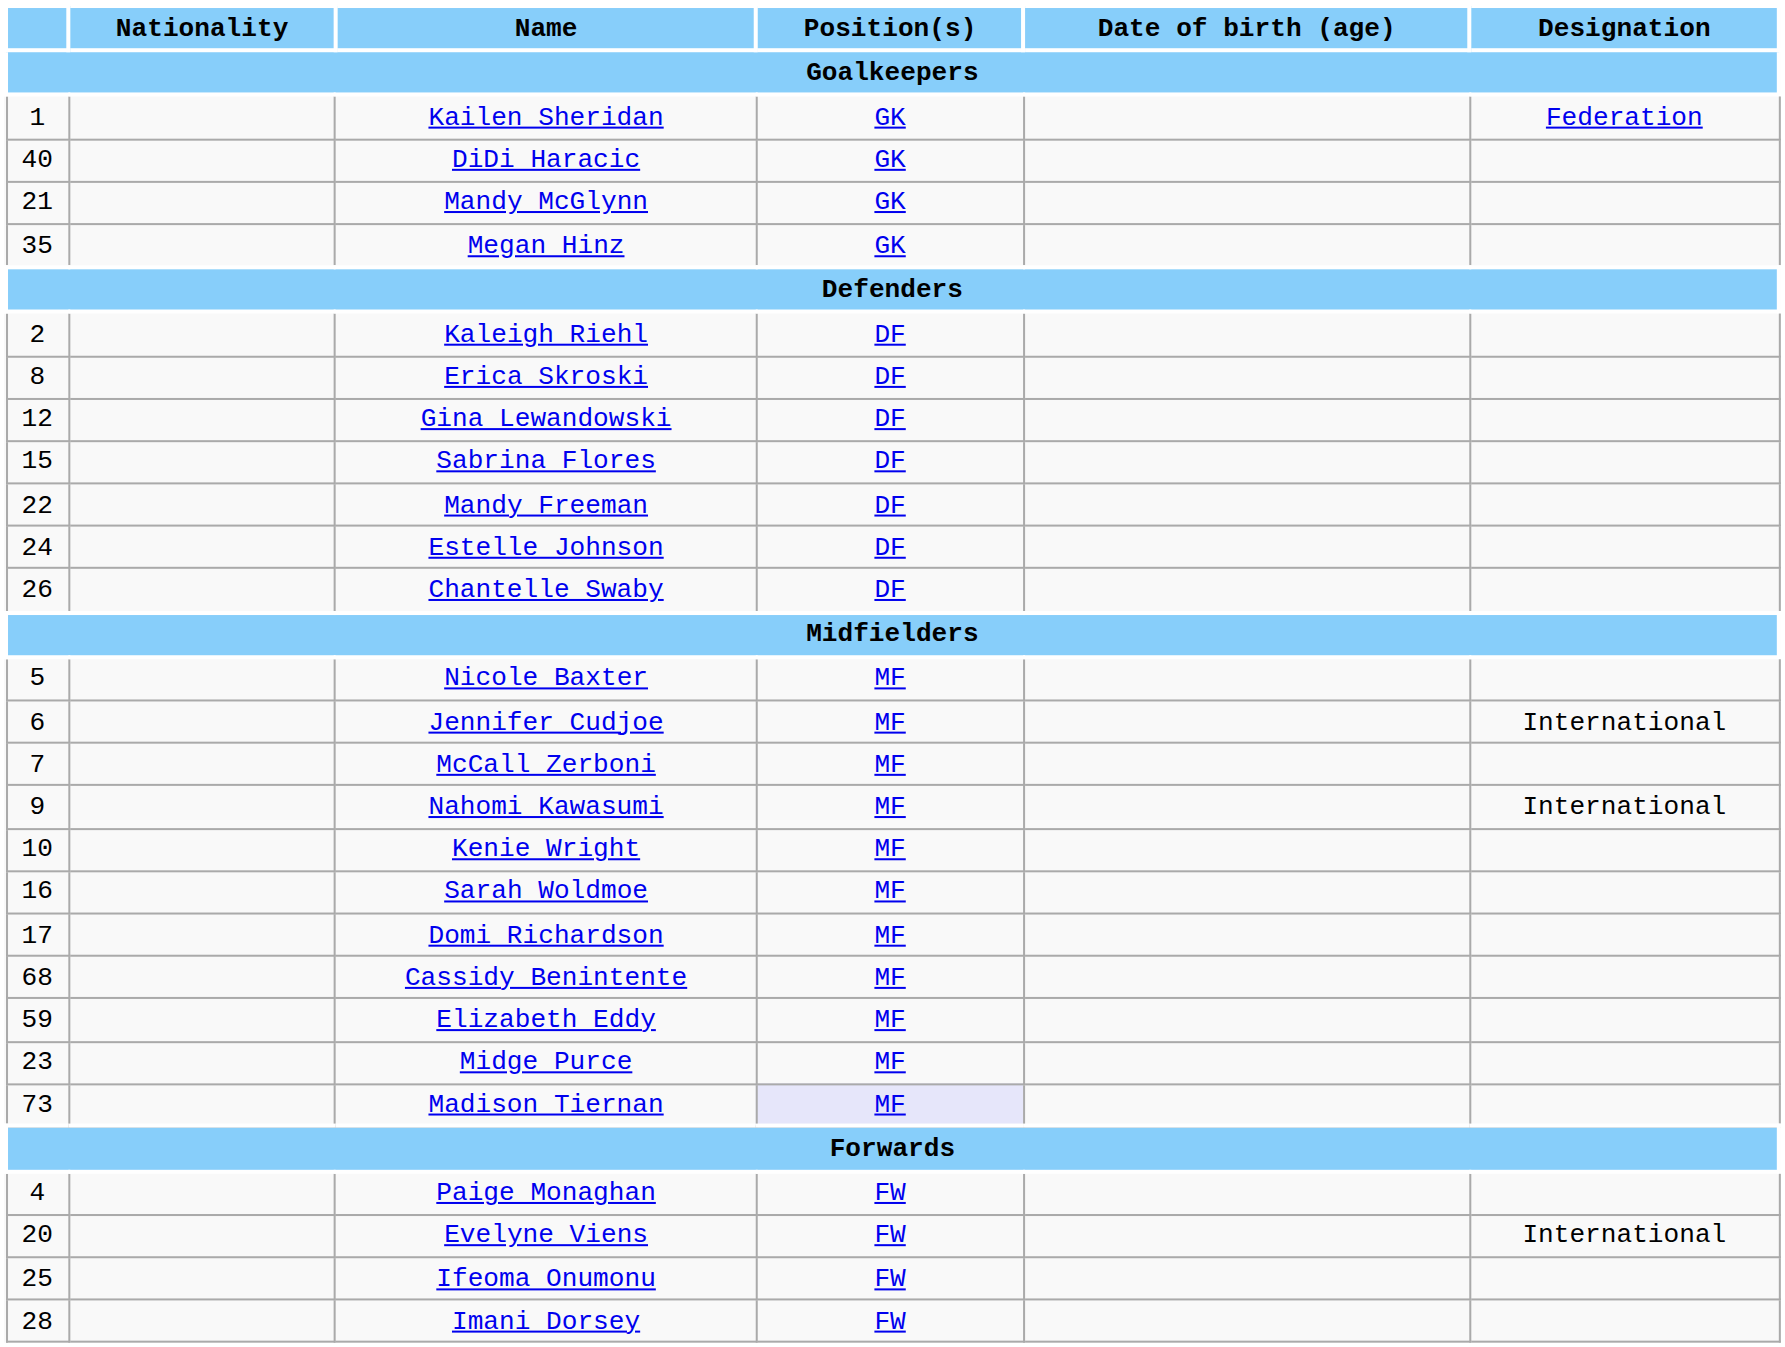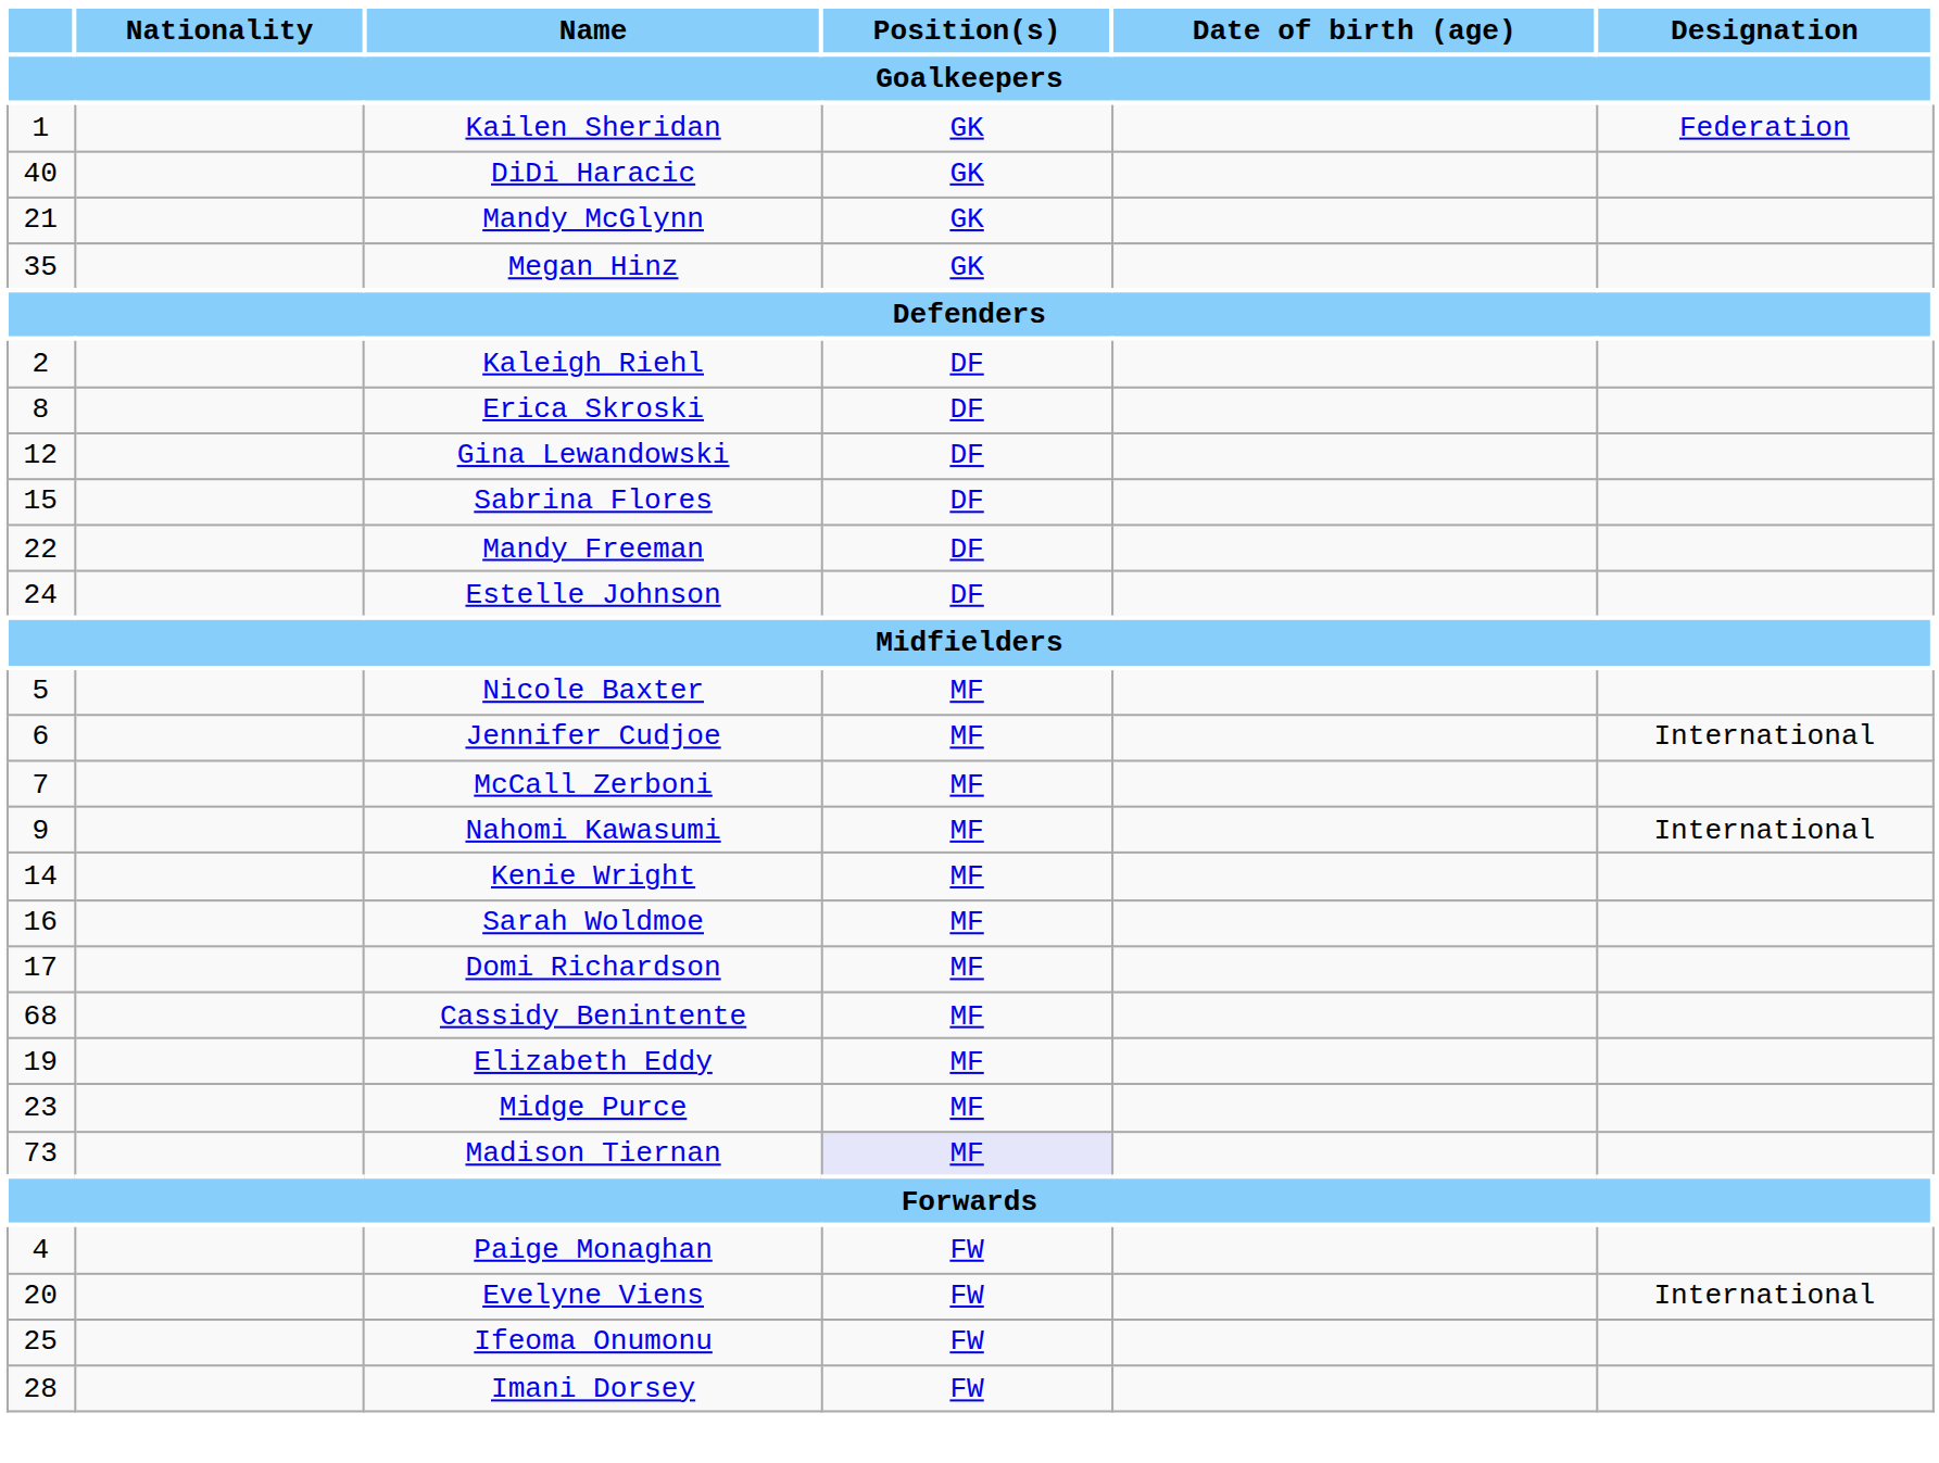 <table class="wikitable" style="text-align:center; font-size:100%; width:100%;">
 <tr>
 <th style="background:#87CEFA; color:#000000; border:2px solid #FFFFFF; text-align:center;"></th>
 <th style="background:#87CEFA; color:#000000; border:2px solid #FFFFFF; text-align:center;">Nationality</th>
 <th style="background:#87CEFA; color:#000000; border:2px solid #FFFFFF; text-align:center;">Name</th>
 <th style="background:#87CEFA; color:#000000; border:2px solid #FFFFFF; text-align:center;">Position(s)</th>
 <th style="background:#87CEFA; color:#000000; border:2px solid #FFFFFF; text-align:center;">Date of birth (age)</th>
 <th style="background:#87CEFA; color:#000000; border:2px solid #FFFFFF; text-align:center;">Designation</th>
 </tr>
 <tr>
 <th colspan="6" style="text-align:center; background:#87CEFA; color:#000000; border:2px solid #FFFFFF;">Goalkeepers</th>
 </tr>
 <tr>
 <td>1</td>
 <td></td>
 <td><a href='#'>Kailen Sheridan</a></td>
 <td><a href='#'>GK</a></td>
 <td></td>
 <td><a href='#'>Federation</a></td>
 </tr>
 <tr>
 <td>40</td>
 <td></td>
 <td><a href='#'>DiDi Haracic</a></td>
 <td><a href='#'>GK</a></td>
 <td></td>
 <td></td>
 </tr>
 <tr>
 <td>21</td>
 <td></td>
 <td><a href='#'>Mandy McGlynn</a></td>
 <td><a href='#'>GK</a></td>
 <td></td>
 <td></td>
 </tr>
 <tr>
 <td>35</td>
 <td></td>
 <td><a href='#'>Megan Hinz</a></td>
 <td><a href='#'>GK</a></td>
 <td></td>
 <td></td>
 </tr>
 <tr>
 <th colspan="6" style="text-align:center; background:#87CEFA; color:#000000; border:2px solid #FFFFFF;">Defenders</th>
 </tr>
 <tr>
 <td>2</td>
 <td></td>
 <td><a href='#'>Kaleigh Riehl</a></td>
 <td><a href='#'>DF</a></td>
 <td></td>
 <td></td>
 </tr>
 <tr>
 <td>8</td>
 <td></td>
 <td><a href='#'>Erica Skroski</a></td>
 <td><a href='#'>DF</a></td>
 <td></td>
 <td></td>
 </tr>
 <tr>
 <td>12</td>
 <td></td>
 <td><a href='#'>Gina Lewandowski</a></td>
 <td><a href='#'>DF</a></td>
 <td></td>
 <td></td>
 </tr>
 <tr>
 <td>15</td>
 <td></td>
 <td><a href='#'>Sabrina Flores</a></td>
 <td><a href='#'>DF</a></td>
 <td></td>
 <td></td>
 </tr>
 <tr>
 <td>22</td>
 <td></td>
 <td><a href='#'>Mandy Freeman</a></td>
 <td><a href='#'>DF</a></td>
 <td></td>
 <td></td>
 </tr>
 <tr>
 <td>24</td>
 <td></td>
 <td><a href='#'>Estelle Johnson</a></td>
 <td><a href='#'>DF</a></td>
 <td></td>
 <td></td>
 </tr>
 <tr>
-<td>26</td>
-<td></td>
-<td><a href='#'>Chantelle Swaby</a></td>
-<td><a href='#'>DF</a></td>
-<td></td>
-<td></td>
-</tr>
-<tr>
 <th colspan="6" style="text-align:center; background:#87CEFA; color:#000000; border:2px solid #FFFFFF;">Midfielders</th>
 </tr>
 <tr>
 <td>5</td>
 <td></td>
 <td><a href='#'>Nicole Baxter</a></td>
 <td><a href='#'>MF</a></td>
 <td></td>
 <td></td>
 </tr>
 <tr>
 <td>6</td>
 <td></td>
 <td><a href='#'>Jennifer Cudjoe</a></td>
 <td><a href='#'>MF</a></td>
 <td></td>
 <td>International</td>
 </tr>
 <tr>
 <td>7</td>
 <td></td>
 <td><a href='#'>McCall Zerboni</a></td>
 <td><a href='#'>MF</a></td>
 <td></td>
 <td></td>
 </tr>
 <tr>
 <td>9</td>
 <td></td>
 <td><a href='#'>Nahomi Kawasumi</a></td>
 <td><a href='#'>MF</a></td>
 <td></td>
 <td>International</td>
 </tr>
 <tr>
-<td>10</td>
+<td>14</td>
 <td></td>
 <td><a href='#'>Kenie Wright</a></td>
 <td><a href='#'>MF</a></td>
 <td></td>
 <td></td>
 </tr>
 <tr>
 <td>16</td>
 <td></td>
 <td><a href='#'>Sarah Woldmoe</a></td>
 <td><a href='#'>MF</a></td>
 <td></td>
 <td></td>
 </tr>
 <tr>
 <td>17</td>
 <td></td>
 <td><a href='#'>Domi Richardson</a></td>
 <td><a href='#'>MF</a></td>
 <td></td>
 <td></td>
 </tr>
 <tr>
 <td>68</td>
 <td></td>
 <td><a href='#'>Cassidy Benintente</a></td>
 <td><a href='#'>MF</a></td>
 <td></td>
 <td></td>
 </tr>
 <tr>
-<td>59</td>
+<td>19</td>
 <td></td>
 <td><a href='#'>Elizabeth Eddy</a></td>
 <td><a href='#'>MF</a></td>
 <td></td>
 <td></td>
 </tr>
 <tr>
 <td>23</td>
 <td></td>
 <td><a href='#'>Midge Purce</a></td>
 <td><a href='#'>MF</a></td>
 <td></td>
 <td></td>
 </tr>
 <tr>
 <td>73</td>
 <td></td>
 <td><a href='#'>Madison Tiernan</a></td>
 <td style="background: lavender;"><a href='#'>MF</a></td>
 <td></td>
 <td></td>
 </tr>
 <tr>
 </tr>
 <tr>
 <th colspan="6" style="text-align:center; background:#87CEFA; color:#000000; border:2px solid #FFFFFF;">Forwards</th>
 </tr>
 <tr>
 <td>4</td>
 <td></td>
 <td><a href='#'>Paige Monaghan</a></td>
 <td><a href='#'>FW</a></td>
 <td></td>
 <td></td>
 </tr>
 <tr>
 <td>20</td>
 <td></td>
 <td><a href='#'>Evelyne Viens</a></td>
 <td><a href='#'>FW</a></td>
 <td></td>
 <td>International</td>
 </tr>
 <tr>
 <td>25</td>
 <td></td>
 <td><a href='#'>Ifeoma Onumonu</a></td>
 <td><a href='#'>FW</a></td>
 <td></td>
 <td></td>
 </tr>
 <tr>
 <td>28</td>
 <td></td>
 <td><a href='#'>Imani Dorsey</a></td>
 <td><a href='#'>FW</a></td>
 <td></td>
 <td></td>
 </tr>
 </table>
